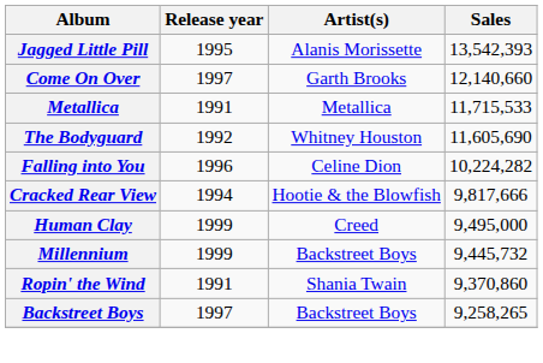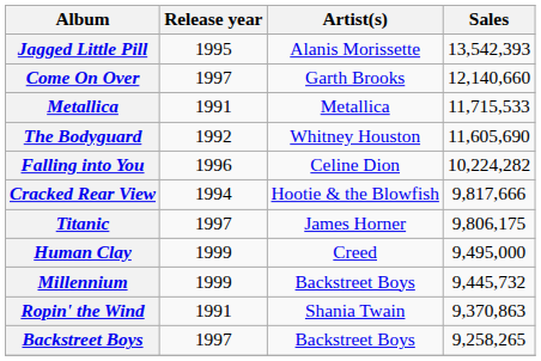 <table class="wikitable plainrowheaders" style="text-align:center;">
 <tr>
 <th scope="col">Album</th>
 <th scope="col">Release year</th>
 <th scope="col">Artist(s)</th>
 <th scope="col">Sales</th>
 </tr>
 <tr>
 <th scope="row"><em><a href='#'>Jagged Little Pill</a></em></th>
 <td>1995</td>
 <td><a href='#'>Alanis Morissette</a></td>
 <td>13,542,393</td>
 </tr>
 <tr>
 <th scope="row"><em><a href='#'>Come On Over</a></em></th>
 <td>1997</td>
 <td><a href='#'>Garth Brooks</a></td>
 <td>12,140,660</td>
 </tr>
 <tr>
 <th scope="row"><em><a href='#'>Metallica</a></em></th>
 <td>1991</td>
 <td><a href='#'>Metallica</a></td>
 <td>11,715,533</td>
 </tr>
 <tr>
 <th scope="row"><em><a href='#'>The Bodyguard</a></em></th>
 <td>1992</td>
 <td><a href='#'>Whitney Houston</a></td>
 <td>11,605,690</td>
 </tr>
 <tr>
 <th scope="row"><em><a href='#'>Falling into You</a></em></th>
 <td>1996</td>
 <td><a href='#'>Celine Dion</a></td>
 <td>10,224,282</td>
 </tr>
 <tr>
 <th scope="row"><em><a href='#'>Cracked Rear View</a></em></th>
 <td>1994</td>
 <td><a href='#'>Hootie & the Blowfish</a></td>
 <td>9,817,666</td>
 </tr>
 <tr>
+<th scope="row"><em><a href='#'>Titanic</a></em></th>
+<td>1997</td>
+<td><a href='#'>James Horner</a></td>
+<td>9,806,175</td>
+</tr>
+<tr>
 <th scope="row"><em><a href='#'>Human Clay</a></em></th>
 <td>1999</td>
 <td><a href='#'>Creed</a></td>
 <td>9,495,000</td>
 </tr>
 <tr>
 <th scope="row"><em><a href='#'>Millennium</a></em></th>
 <td>1999</td>
 <td><a href='#'>Backstreet Boys</a></td>
 <td>9,445,732</td>
 </tr>
 <tr>
 <th scope="row"><em><a href='#'>Ropin' the Wind</a></em></th>
 <td>1991</td>
 <td><a href='#'>Shania Twain</a></td>
-<td>9,370,860</td>
+<td>9,370,863</td>
 </tr>
 <tr>
 <th scope="row"><em><a href='#'>Backstreet Boys</a></em></th>
 <td>1997</td>
 <td><a href='#'>Backstreet Boys</a></td>
 <td>9,258,265</td>
 </tr>
 <tr>
 </tr>
 </table>
